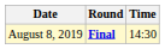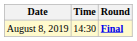 <table class="wikitable">
 <tr>
 <th>Date</th>
+<th>Time</th>
 <th>Round</th>
-<th>Time</th>
 </tr>
 <tr style=background:lemonchiffon>
 <td>August 8, 2019</td>
+<td>14:30</td>
 <td><strong><a href='#'>Final</a></strong></td>
-<td>14:30</td>
 </tr>
 </table>
